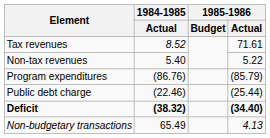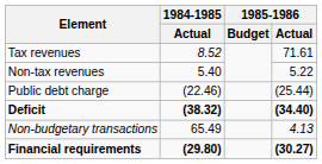 <table class="wikitable" style="text-align:right; font-size:85%">
 <tr>
 <th rowspan=2>Element</th>
 <th>1984-1985</th>
 <th colspan="2">1985-1986</th>
 </tr>
 <tr>
 <th>Actual</th>
 <th>Budget</th>
 <th>Actual</th>
 </tr>
 <tr>
 <td style="text-align:left">Tax revenues</td>
 <td><em>8.52</em></td>
 <td rowspan=2></td>
 <td>71.61</td>
 </tr>
 <tr>
 <td style="text-align:left">Non-tax revenues</td>
 <td>5.40</td>
 <td>5.22</td>
 </tr>
 <tr>
-<td style="text-align:left">Program expenditures</td>
-<td>(86.76)</td>
-<td></td>
-<td>(85.79)</td>
-</tr>
-<tr>
 <td style="text-align:left">Public debt charge</td>
 <td>(22.46)</td>
 <td></td>
 <td>(25.44)</td>
 </tr>
 <tr>
 <td style="text-align:left"><strong>Deficit</strong></td>
 <td><strong>(38.32)</strong></td>
 <td></td>
 <td><strong>(34.40)</strong></td>
 </tr>
 <tr>
 <td style="text-align:left"><em>Non-budgetary transactions</em></td>
 <td>65.49</td>
 <td></td>
 <td><em>4.13</em></td>
 </tr>
+<tr>
+<td style="text-align:left"><strong>Financial requirements</strong></td>
+<td><strong>(29.80)</strong></td>
+<td></td>
+<td><strong>(30.27)</strong></td>
+</tr>
 </table>
